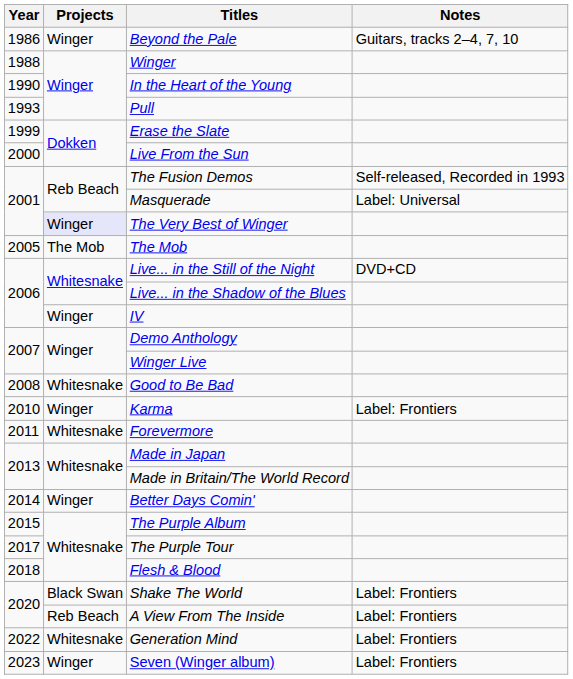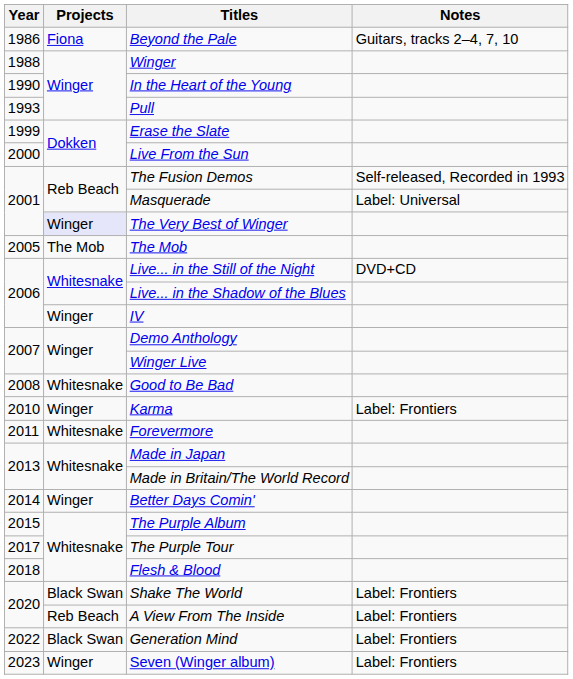 <table class="wikitable">
 <tr>
 <th>Year</th>
 <th>Projects</th>
 <th>Titles</th>
 <th>Notes</th>
 </tr>
 <tr>
 <td>1986</td>
-<td>Winger</td>
+<td><a href='#'>Fiona</a></td>
 <td><em><a href='#'>Beyond the Pale</a></em></td>
 <td>Guitars, tracks 2–4, 7, 10</td>
 </tr>
 <tr>
 <td>1988</td>
 <td rowspan="3"><a href='#'>Winger</a></td>
 <td><em><a href='#'>Winger</a></em></td>
 <td></td>
 </tr>
 <tr>
 <td>1990</td>
 <td><em><a href='#'>In the Heart of the Young</a></em></td>
 <td></td>
 </tr>
 <tr>
 <td>1993</td>
 <td><em><a href='#'>Pull</a></em></td>
 <td></td>
 </tr>
 <tr>
 <td>1999</td>
 <td rowspan="2"><a href='#'>Dokken</a></td>
 <td><em><a href='#'>Erase the Slate</a></em></td>
 <td></td>
 </tr>
 <tr>
 <td>2000</td>
 <td><em><a href='#'>Live From the Sun</a></em></td>
 <td></td>
 </tr>
 <tr>
 <td rowspan="3">2001</td>
 <td rowspan="2">Reb Beach</td>
 <td><em>The Fusion Demos</em></td>
 <td>Self-released, Recorded in 1993</td>
 </tr>
 <tr>
 <td><em>Masquerade</em></td>
 <td>Label: Universal</td>
 </tr>
 <tr>
 <td style="background: lavender;">Winger</td>
 <td><em><a href='#'>The Very Best of Winger</a></em></td>
 <td></td>
 </tr>
 <tr>
 <td>2005</td>
 <td>The Mob</td>
 <td><em><a href='#'>The Mob</a></em></td>
 <td></td>
 </tr>
 <tr>
 <td rowspan="3">2006</td>
 <td rowspan="2"><a href='#'>Whitesnake</a></td>
 <td><em><a href='#'>Live... in the Still of the Night</a></em></td>
 <td>DVD+CD</td>
 </tr>
 <tr>
 <td><em><a href='#'>Live... in the Shadow of the Blues</a></em></td>
 <td></td>
 </tr>
 <tr>
 <td>Winger</td>
 <td><em><a href='#'>IV</a></em></td>
 <td></td>
 </tr>
 <tr>
 <td rowspan="2">2007</td>
 <td rowspan="2">Winger</td>
 <td><em><a href='#'>Demo Anthology</a></em></td>
 <td></td>
 </tr>
 <tr>
 <td><em><a href='#'>Winger Live</a></em></td>
 <td></td>
 </tr>
 <tr>
 <td>2008</td>
 <td>Whitesnake</td>
 <td><em><a href='#'>Good to Be Bad</a></em></td>
 <td></td>
 </tr>
 <tr>
 <td>2010</td>
 <td>Winger</td>
 <td><em><a href='#'>Karma</a></em></td>
 <td>Label: Frontiers</td>
 </tr>
 <tr>
 <td>2011</td>
 <td>Whitesnake</td>
 <td><em><a href='#'>Forevermore</a></em></td>
 <td></td>
 </tr>
 <tr>
 <td rowspan="2">2013</td>
 <td rowspan="2">Whitesnake</td>
 <td><em><a href='#'>Made in Japan</a></em></td>
 <td></td>
 </tr>
 <tr>
 <td><em>Made in Britain/The World Record</em></td>
 <td></td>
 </tr>
 <tr>
 <td>2014</td>
 <td>Winger</td>
 <td><em><a href='#'>Better Days Comin'</a></em></td>
 <td></td>
 </tr>
 <tr>
 <td>2015</td>
 <td rowspan="3">Whitesnake</td>
 <td><em><a href='#'>The Purple Album</a></em></td>
 <td></td>
 </tr>
 <tr>
 <td>2017</td>
 <td><em>The Purple Tour</em></td>
 <td></td>
 </tr>
 <tr>
 <td>2018</td>
 <td><em><a href='#'>Flesh & Blood</a></em></td>
 <td></td>
 </tr>
 <tr>
 <td rowspan="2">2020</td>
 <td>Black Swan</td>
 <td><em>Shake The World</em></td>
 <td>Label: Frontiers</td>
 </tr>
 <tr>
 <td>Reb Beach</td>
 <td><em>A View From The Inside</em></td>
 <td>Label: Frontiers</td>
 </tr>
 <tr>
 <td>2022</td>
-<td>Whitesnake</td>
+<td>Black Swan</td>
 <td><em>Generation Mind</em></td>
 <td>Label: Frontiers</td>
 </tr>
 <tr>
 <td>2023</td>
 <td>Winger</td>
 <td><a href='#'>Seven (Winger album)</a></td>
 <td>Label: Frontiers</td>
 </tr>
 </table>
